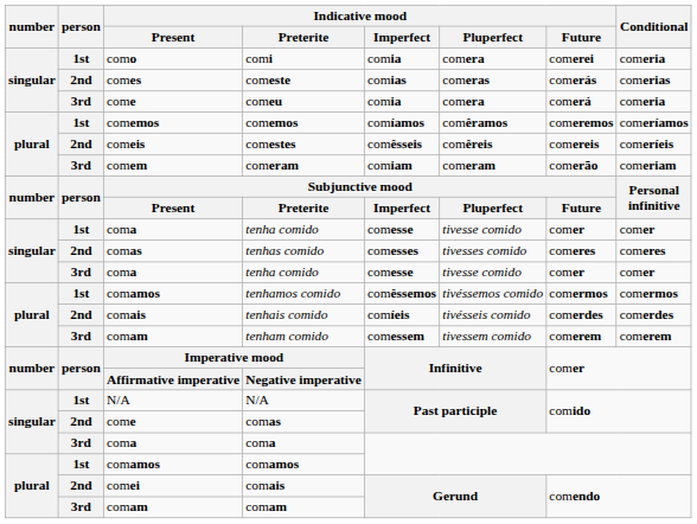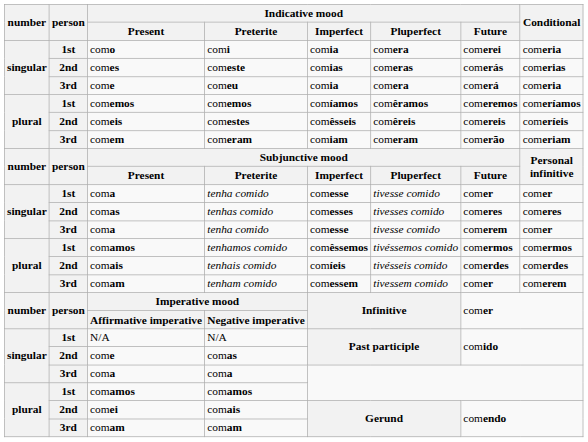 <table class="wikitable">
 <tr>
 <th rowspan="2">number</th>
 <th rowspan="2">person</th>
 <th colspan="5">Indicative mood</th>
 <th rowspan="2">Conditional</th>
 </tr>
 <tr>
 <th>Present</th>
 <th>Preterite</th>
 <th>Imperfect</th>
 <th>Pluperfect</th>
 <th>Future</th>
 </tr>
 <tr>
 <th rowspan="3">singular</th>
 <th>1st</th>
 <td>com<strong>o</strong></td>
 <td>com<strong>i</strong></td>
 <td>com<strong>ia</strong></td>
 <td>com<strong>era</strong></td>
 <td>com<strong>erei</strong></td>
 <td>com<strong>eria</strong></td>
 </tr>
 <tr>
 <th>2nd</th>
 <td>com<strong>es</strong></td>
 <td>com<strong>este</strong></td>
 <td>com<strong>ias</strong></td>
 <td>com<strong>eras</strong></td>
 <td>com<strong>erás</strong></td>
 <td>com<strong>erias</strong></td>
 </tr>
 <tr>
 <th>3rd</th>
 <td>com<strong>e</strong></td>
 <td>com<strong>eu</strong></td>
 <td>com<strong>ia</strong></td>
 <td>com<strong>era</strong></td>
 <td>com<strong>erá</strong></td>
 <td>com<strong>eria</strong></td>
 </tr>
 <tr>
 <th rowspan="3">plural</th>
 <th>1st</th>
 <td>com<strong>emos</strong></td>
 <td>com<strong>emos</strong></td>
 <td>com<strong>íamos</strong></td>
 <td>com<strong>êramos</strong></td>
 <td>com<strong>eremos</strong></td>
 <td>com<strong>eríamos</strong></td>
 </tr>
 <tr>
 <th>2nd</th>
 <td>com<strong>eis</strong></td>
 <td>com<strong>estes</strong></td>
 <td>com<strong>êsseis</strong></td>
 <td>com<strong>êreis</strong></td>
 <td>com<strong>ereis</strong></td>
 <td>com<strong>eríeis</strong></td>
 </tr>
 <tr>
 <th>3rd</th>
 <td>com<strong>em</strong></td>
 <td>com<strong>eram</strong></td>
 <td>com<strong>iam</strong></td>
 <td>com<strong>eram</strong></td>
 <td>com<strong>erão</strong></td>
 <td>com<strong>eriam</strong></td>
 </tr>
 <tr>
 <th rowspan="2">number</th>
 <th rowspan="2">person</th>
 <th colspan="5">Subjunctive mood</th>
 <th rowspan="2">Personal <br> infinitive</th>
 </tr>
 <tr>
 <th>Present</th>
 <th>Preterite</th>
 <th>Imperfect</th>
 <th>Pluperfect</th>
 <th>Future</th>
 </tr>
 <tr>
 <th rowspan="3">singular</th>
 <th>1st</th>
 <td>com<strong>a</strong></td>
 <td><em>tenha comido</em></td>
 <td>com<strong>esse</strong></td>
 <td><em>tivesse comido</em></td>
 <td>com<strong>er</strong></td>
 <td>com<strong>er</strong></td>
 </tr>
 <tr>
 <th>2nd</th>
 <td>com<strong>as</strong></td>
 <td><em>tenhas comido</em></td>
 <td>com<strong>esses</strong></td>
 <td><em>tivesses comido</em></td>
 <td>com<strong>eres</strong></td>
 <td>com<strong>eres</strong></td>
 </tr>
 <tr>
 <th>3rd</th>
 <td>com<strong>a</strong></td>
 <td><em>tenha comido</em></td>
 <td>com<strong>esse</strong></td>
 <td><em>tivesse comido</em></td>
-<td>com<strong>er</strong></td>
+<td>com<strong>erem</strong></td>
 <td>com<strong>er</strong></td>
 </tr>
 <tr>
 <th rowspan="3">plural</th>
 <th>1st</th>
 <td>com<strong>amos</strong></td>
 <td><em>tenhamos comido</em></td>
 <td>com<strong>êssemos</strong></td>
 <td><em>tivéssemos comido</em></td>
 <td>com<strong>ermos</strong></td>
 <td>com<strong>ermos</strong></td>
 </tr>
 <tr>
 <th>2nd</th>
 <td>com<strong>ais</strong></td>
 <td><em>tenhais comido</em></td>
 <td>com<strong>íeis</strong></td>
 <td><em>tivésseis comido</em></td>
 <td>com<strong>erdes</strong></td>
 <td>com<strong>erdes</strong></td>
 </tr>
 <tr>
 <th>3rd</th>
 <td>com<strong>am</strong></td>
 <td><em>tenham comido</em></td>
 <td>com<strong>essem</strong></td>
 <td><em>tivessem comido</em></td>
-<td>com<strong>erem</strong></td>
+<td>com<strong>er</strong></td>
 <td>com<strong>erem</strong></td>
 </tr>
 <tr>
 <th rowspan="2">number</th>
 <th rowspan="2">person</th>
 <th colspan="2">Imperative mood</th>
 <th colspan="2" rowspan="2">Infinitive</th>
 <td colspan="2" rowspan="2">com<strong>er</strong></td>
 </tr>
 <tr>
 <th>Affirmative imperative</th>
 <th>Negative imperative</th>
 </tr>
 <tr>
 <th rowspan="3">singular</th>
 <th>1st</th>
 <td>N/A</td>
 <td>N/A</td>
 <th colspan="2" rowspan="2">Past participle</th>
 <td colspan="2" rowspan="2">com<strong>ido</strong></td>
 </tr>
 <tr>
 <th>2nd</th>
 <td>com<strong>e</strong></td>
 <td>com<strong>as</strong></td>
 </tr>
 <tr>
 <th>3rd</th>
 <td>com<strong>a</strong></td>
 <td>com<strong>a</strong></td>
 </tr>
 <tr>
 <th rowspan="3">plural</th>
 <th>1st</th>
 <td>com<strong>amos</strong></td>
 <td>com<strong>amos</strong></td>
 </tr>
 <tr>
 <th>2nd</th>
 <td>com<strong>ei</strong></td>
 <td>com<strong>ais</strong></td>
 <th colspan="2" rowspan="2">Gerund</th>
 <td colspan="2" rowspan="2">com<strong>endo</strong></td>
 </tr>
 <tr>
 <th>3rd</th>
 <td>com<strong>am</strong></td>
 <td>com<strong>am</strong></td>
 </tr>
 </table>
